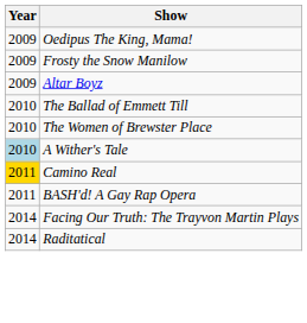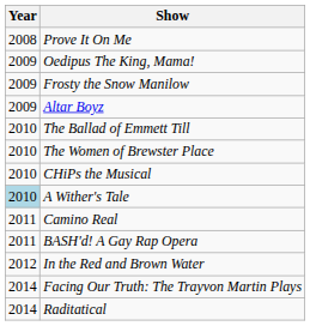 <table class="wikitable sortable">
 <tr>
 <th>Year</th>
 <th>Show</th>
+</tr>
+<tr>
+<td>2008</td>
+<td><em>Prove It On Me</em></td>
 </tr>
 <tr>
 <td>2009</td>
 <td><em>Oedipus The King, Mama!</em></td>
 </tr>
 <tr>
 <td>2009</td>
 <td><em>Frosty the Snow Manilow</em></td>
 </tr>
 <tr>
 <td>2009</td>
 <td><em><a href='#'>Altar Boyz</a></em></td>
 </tr>
 <tr>
 <td>2010</td>
 <td><em>The Ballad of Emmett Till</em></td>
 </tr>
 <tr>
 <td>2010</td>
 <td><em>The Women of Brewster Place</em></td>
 </tr>
 <tr>
+<td>2010</td>
+<td><em>CHiPs the Musical</em></td>
+</tr>
+<tr>
 <td style="background: lightblue;">2010</td>
 <td><em>A Wither's Tale</em></td>
 </tr>
 <tr>
-<td style="background: gold;">2011</td>
+<td>2011</td>
 <td><em>Camino Real</em></td>
 </tr>
 <tr>
 <td>2011</td>
 <td><em>BASH'd! A Gay Rap Opera</em></td>
+</tr>
+<tr>
+<td>2012</td>
+<td><em>In the Red and Brown Water</em></td>
 </tr>
 <tr>
 <td>2014</td>
 <td><em>Facing Our Truth: The Trayvon Martin Plays</em></td>
 </tr>
 <tr>
 <td>2014</td>
 <td><em>Raditatical</em></td>
 </tr>
 </table>
